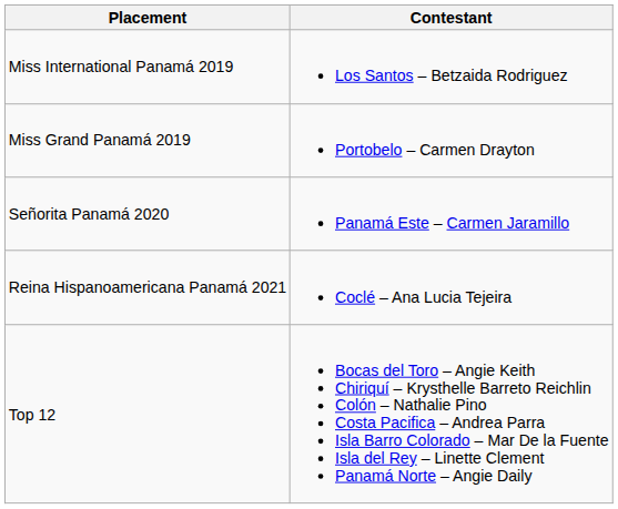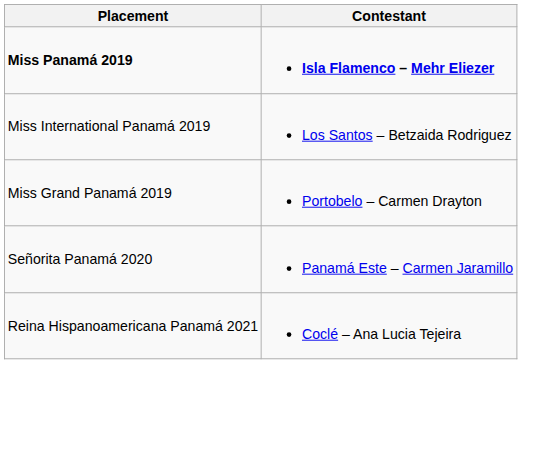 <table class="wikitable sortable" style="font-size: 95%;">
 <tr>
 <th>Placement</th>
 <th>Contestant</th>
+</tr>
+<tr>
+<td><strong>Miss Panamá 2019</strong></td>
+<td><br><ul><li><strong><a href='#'>Isla Flamenco</a> – <a href='#'>Mehr Eliezer</a></strong></li></ul></td>
 </tr>
 <tr>
 <td>Miss International Panamá 2019</td>
 <td><br><ul><li><a href='#'>Los Santos</a> – Betzaida Rodriguez</li></ul></td>
 </tr>
 <tr>
 <td>Miss Grand Panamá 2019</td>
 <td><br><ul><li><a href='#'>Portobelo</a> – Carmen Drayton</li></ul></td>
 </tr>
 <tr>
 <td>Señorita Panamá 2020</td>
 <td><br><ul><li><a href='#'>Panamá Este</a> – <a href='#'>Carmen Jaramillo</a></li></ul></td>
 </tr>
 <tr>
 <td>Reina Hispanoamericana Panamá 2021</td>
 <td><br><ul><li><a href='#'>Coclé</a> – Ana Lucia Tejeira</li></ul></td>
 </tr>
-<tr>
-<td>Top 12</td>
-<td><br><ul><li><a href='#'>Bocas del Toro</a> – Angie Keith</li><li><a href='#'>Chiriquí</a> – Krysthelle Barreto Reichlin</li><li><a href='#'>Colón</a> – Nathalie Pino</li><li><a href='#'>Costa Pacifica</a> – Andrea Parra</li><li><a href='#'>Isla Barro Colorado</a> – Mar De la Fuente</li><li><a href='#'>Isla del Rey</a> – Linette Clement</li><li><a href='#'>Panamá Norte</a> – Angie Daily</li></ul></td>
-</tr>
 </table>
